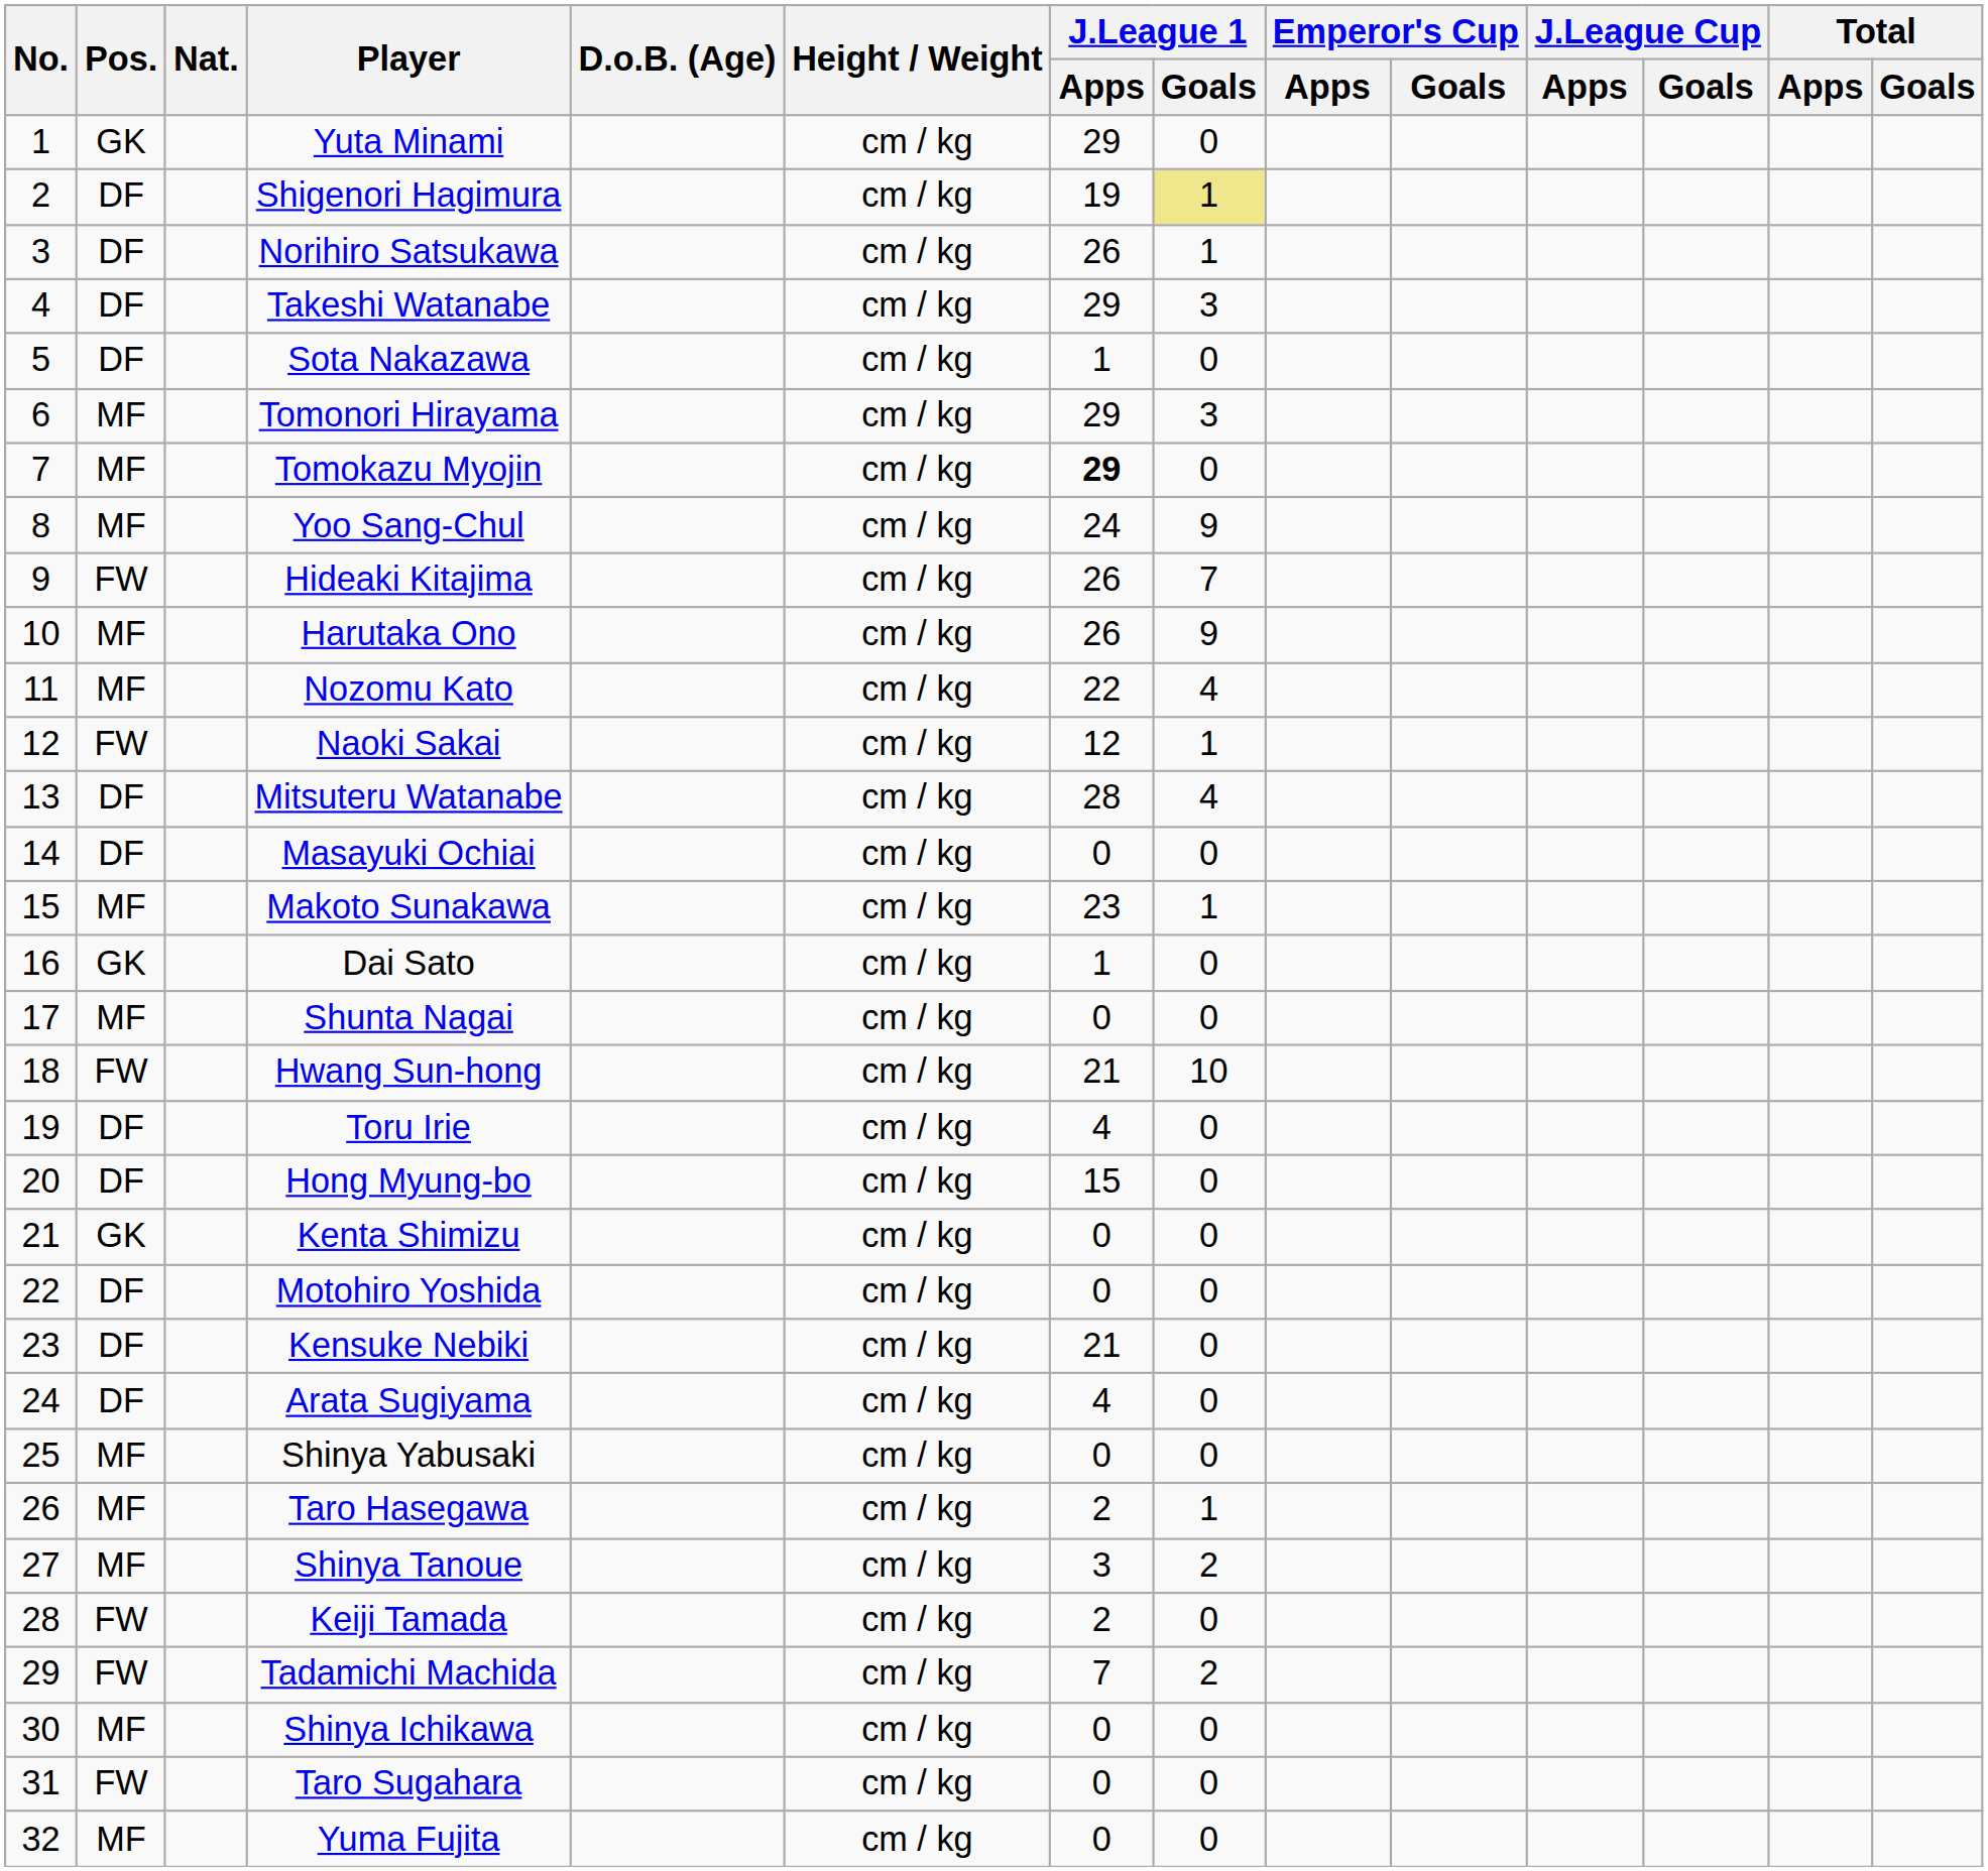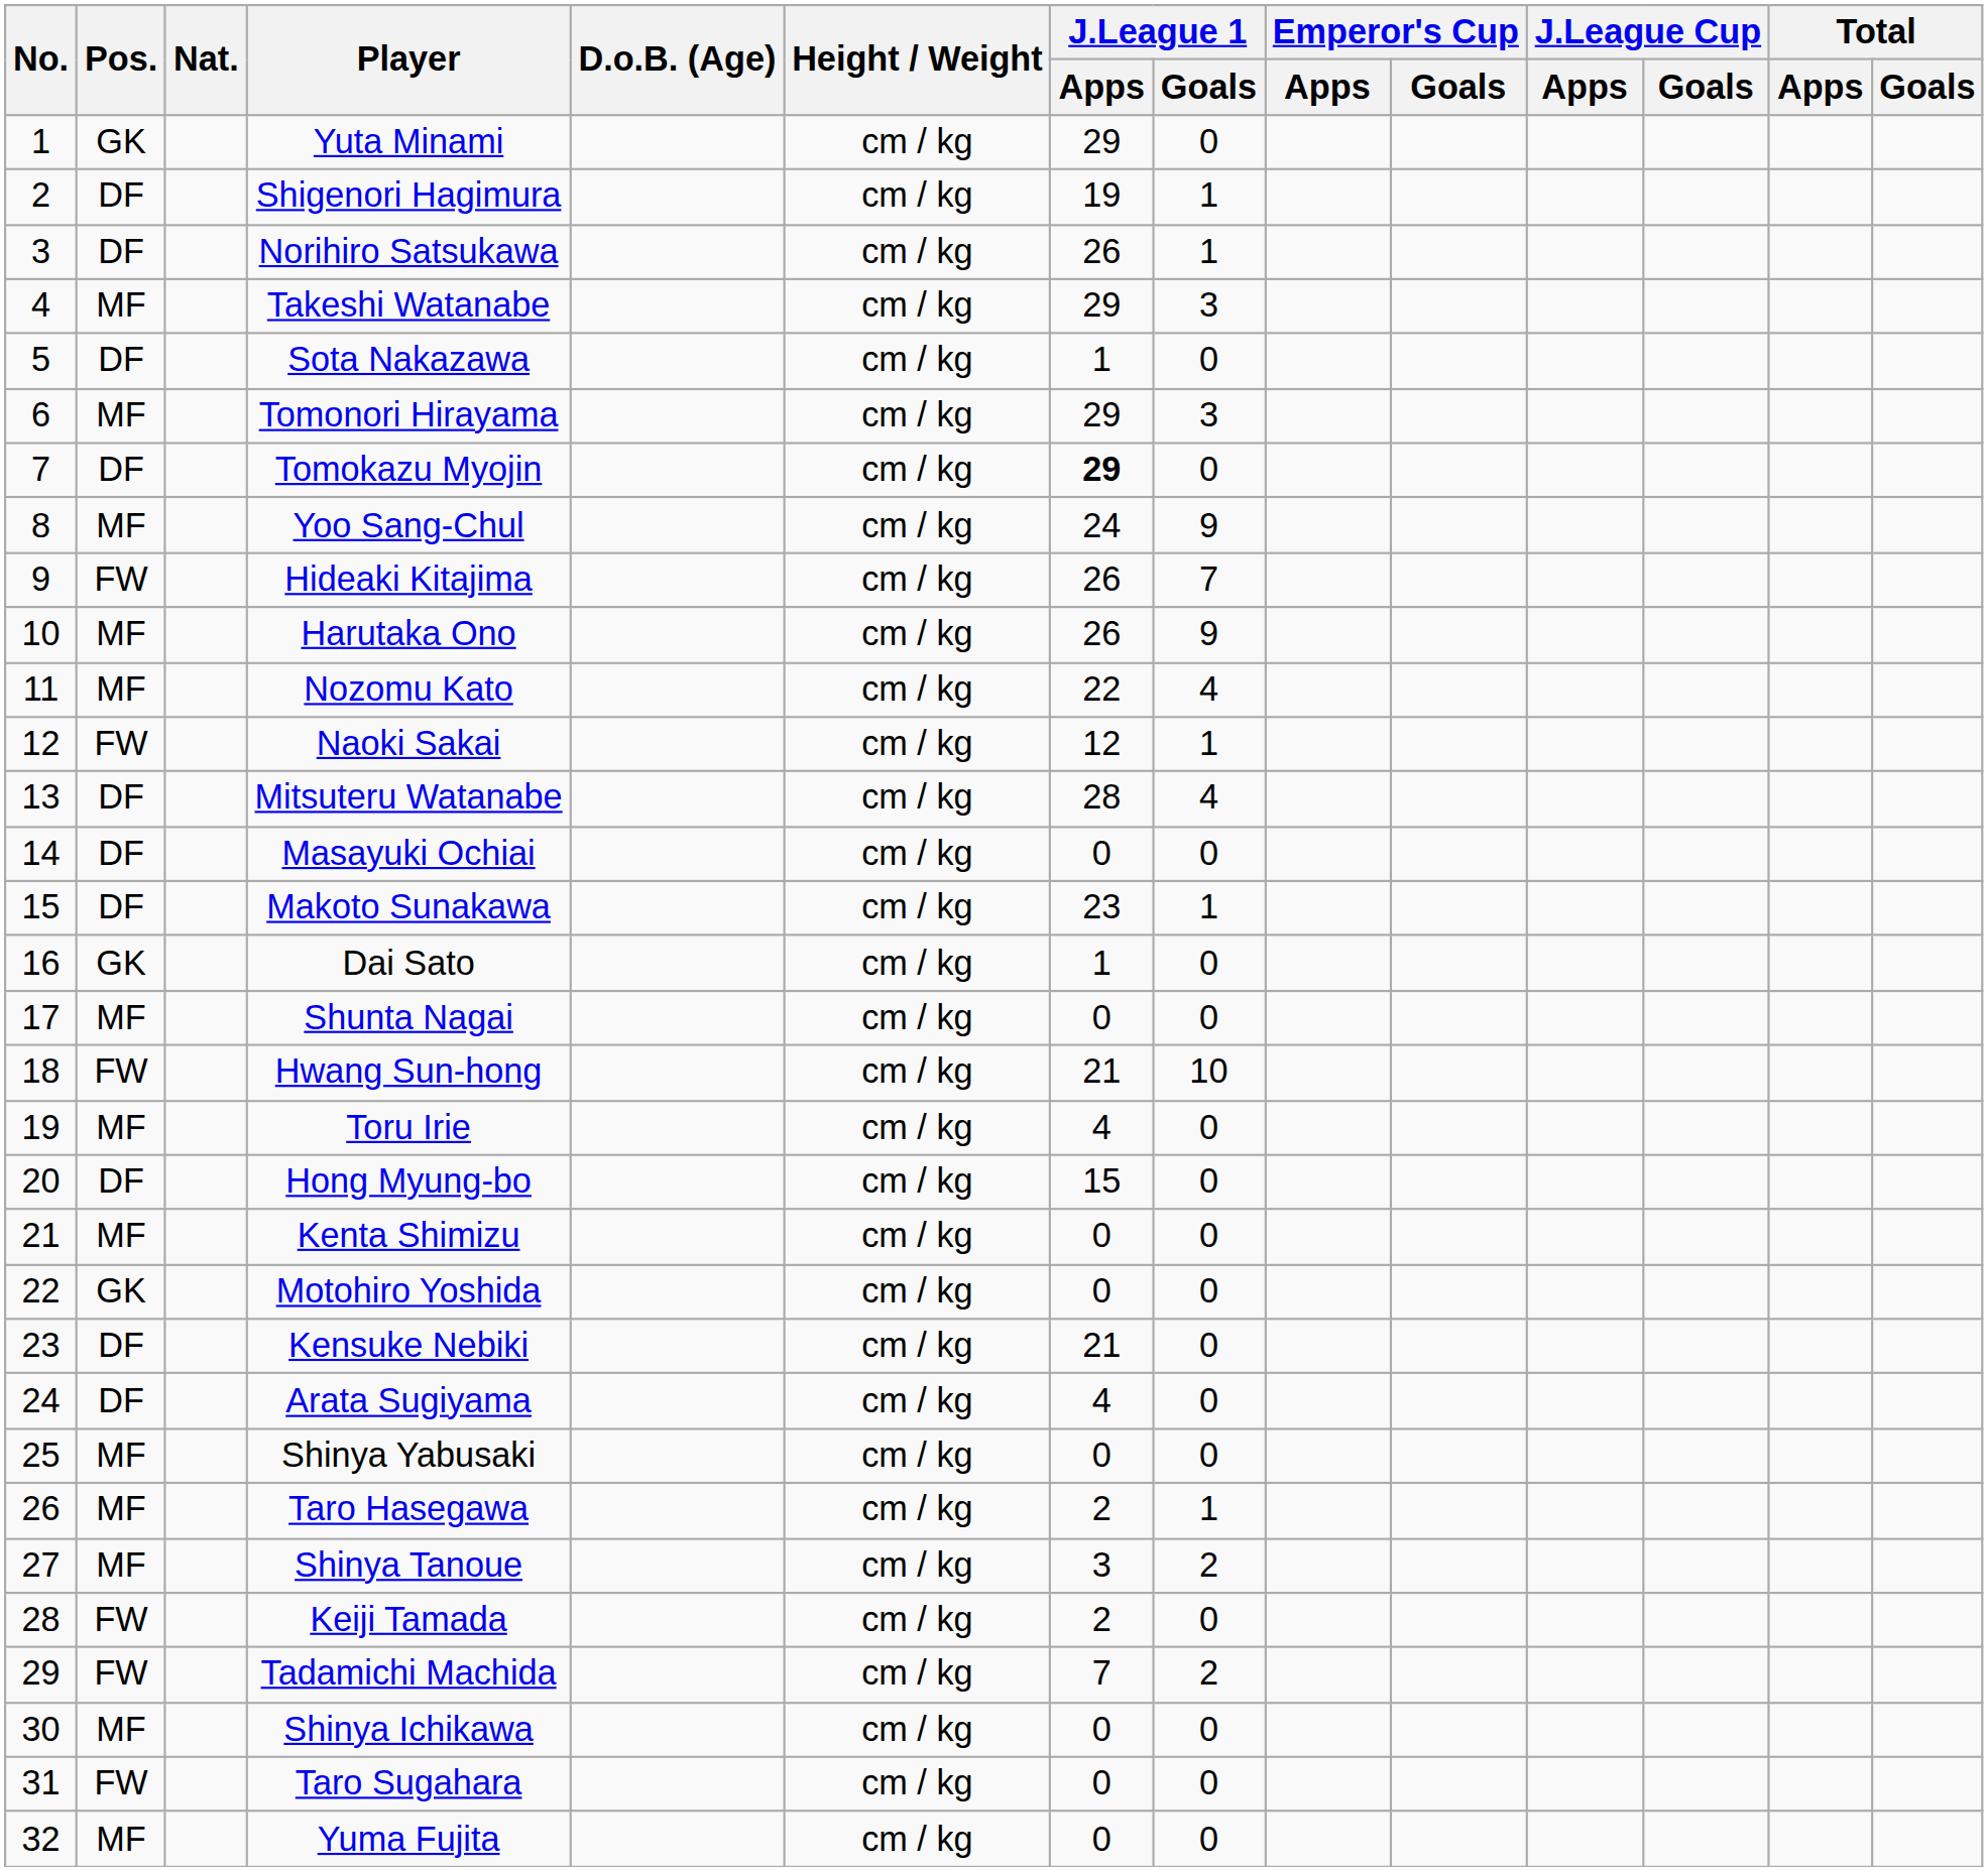 <table class="wikitable" style="text-align:center;">
 <tr>
 <th rowspan="2">No.</th>
 <th rowspan="2">Pos.</th>
 <th rowspan="2">Nat.</th>
 <th rowspan="2">Player</th>
 <th rowspan="2">D.o.B. (Age)</th>
 <th rowspan="2">Height / Weight</th>
 <th colspan="2"><a href='#'>J.League 1</a></th>
 <th colspan="2"><a href='#'>Emperor's Cup</a></th>
 <th colspan="2"><a href='#'>J.League Cup</a></th>
 <th colspan="2">Total</th>
 </tr>
 <tr>
 <th>Apps</th>
 <th>Goals</th>
 <th>Apps</th>
 <th>Goals</th>
 <th>Apps</th>
 <th>Goals</th>
 <th>Apps</th>
 <th>Goals</th>
 </tr>
 <tr>
 <td>1</td>
 <td>GK</td>
 <td></td>
 <td><a href='#'>Yuta Minami</a></td>
 <td></td>
 <td>cm / kg</td>
 <td>29</td>
 <td>0</td>
 <td></td>
 <td></td>
 <td></td>
 <td></td>
 <td></td>
 <td></td>
 </tr>
 <tr>
 <td>2</td>
 <td>DF</td>
 <td></td>
 <td><a href='#'>Shigenori Hagimura</a></td>
 <td></td>
 <td>cm / kg</td>
 <td>19</td>
-<td style="background: khaki;">1</td>
+<td>1</td>
 <td></td>
 <td></td>
 <td></td>
 <td></td>
 <td></td>
 <td></td>
 </tr>
 <tr>
 <td>3</td>
 <td>DF</td>
 <td></td>
 <td><a href='#'>Norihiro Satsukawa</a></td>
 <td></td>
 <td>cm / kg</td>
 <td>26</td>
 <td>1</td>
 <td></td>
 <td></td>
 <td></td>
 <td></td>
 <td></td>
 <td></td>
 </tr>
 <tr>
 <td>4</td>
-<td>DF</td>
+<td>MF</td>
 <td></td>
 <td><a href='#'>Takeshi Watanabe</a></td>
 <td></td>
 <td>cm / kg</td>
 <td>29</td>
 <td>3</td>
 <td></td>
 <td></td>
 <td></td>
 <td></td>
 <td></td>
 <td></td>
 </tr>
 <tr>
 <td>5</td>
 <td>DF</td>
 <td></td>
 <td><a href='#'>Sota Nakazawa</a></td>
 <td></td>
 <td>cm / kg</td>
 <td>1</td>
 <td>0</td>
 <td></td>
 <td></td>
 <td></td>
 <td></td>
 <td></td>
 <td></td>
 </tr>
 <tr>
 <td>6</td>
 <td>MF</td>
 <td></td>
 <td><a href='#'>Tomonori Hirayama</a></td>
 <td></td>
 <td>cm / kg</td>
 <td>29</td>
 <td>3</td>
 <td></td>
 <td></td>
 <td></td>
 <td></td>
 <td></td>
 <td></td>
 </tr>
 <tr>
 <td>7</td>
-<td>MF</td>
+<td>DF</td>
 <td></td>
 <td><a href='#'>Tomokazu Myojin</a></td>
 <td></td>
 <td>cm / kg</td>
 <td><strong>29</strong></td>
 <td>0</td>
 <td></td>
 <td></td>
 <td></td>
 <td></td>
 <td></td>
 <td></td>
 </tr>
 <tr>
 <td>8</td>
 <td>MF</td>
 <td></td>
 <td><a href='#'>Yoo Sang-Chul</a></td>
 <td></td>
 <td>cm / kg</td>
 <td>24</td>
 <td>9</td>
 <td></td>
 <td></td>
 <td></td>
 <td></td>
 <td></td>
 <td></td>
 </tr>
 <tr>
 <td>9</td>
 <td>FW</td>
 <td></td>
 <td><a href='#'>Hideaki Kitajima</a></td>
 <td></td>
 <td>cm / kg</td>
 <td>26</td>
 <td>7</td>
 <td></td>
 <td></td>
 <td></td>
 <td></td>
 <td></td>
 <td></td>
 </tr>
 <tr>
 <td>10</td>
 <td>MF</td>
 <td></td>
 <td><a href='#'>Harutaka Ono</a></td>
 <td></td>
 <td>cm / kg</td>
 <td>26</td>
 <td>9</td>
 <td></td>
 <td></td>
 <td></td>
 <td></td>
 <td></td>
 <td></td>
 </tr>
 <tr>
 <td>11</td>
 <td>MF</td>
 <td></td>
 <td><a href='#'>Nozomu Kato</a></td>
 <td></td>
 <td>cm / kg</td>
 <td>22</td>
 <td>4</td>
 <td></td>
 <td></td>
 <td></td>
 <td></td>
 <td></td>
 <td></td>
 </tr>
 <tr>
 <td>12</td>
 <td>FW</td>
 <td></td>
 <td><a href='#'>Naoki Sakai</a></td>
 <td></td>
 <td>cm / kg</td>
 <td>12</td>
 <td>1</td>
 <td></td>
 <td></td>
 <td></td>
 <td></td>
 <td></td>
 <td></td>
 </tr>
 <tr>
 <td>13</td>
 <td>DF</td>
 <td></td>
 <td><a href='#'>Mitsuteru Watanabe</a></td>
 <td></td>
 <td>cm / kg</td>
 <td>28</td>
 <td>4</td>
 <td></td>
 <td></td>
 <td></td>
 <td></td>
 <td></td>
 <td></td>
 </tr>
 <tr>
 <td>14</td>
 <td>DF</td>
 <td></td>
 <td><a href='#'>Masayuki Ochiai</a></td>
 <td></td>
 <td>cm / kg</td>
 <td>0</td>
 <td>0</td>
 <td></td>
 <td></td>
 <td></td>
 <td></td>
 <td></td>
 <td></td>
 </tr>
 <tr>
 <td>15</td>
-<td>MF</td>
+<td>DF</td>
 <td></td>
 <td><a href='#'>Makoto Sunakawa</a></td>
 <td></td>
 <td>cm / kg</td>
 <td>23</td>
 <td>1</td>
 <td></td>
 <td></td>
 <td></td>
 <td></td>
 <td></td>
 <td></td>
 </tr>
 <tr>
 <td>16</td>
 <td>GK</td>
 <td></td>
 <td>Dai Sato</td>
 <td></td>
 <td>cm / kg</td>
 <td>1</td>
 <td>0</td>
 <td></td>
 <td></td>
 <td></td>
 <td></td>
 <td></td>
 <td></td>
 </tr>
 <tr>
 <td>17</td>
 <td>MF</td>
 <td></td>
 <td><a href='#'>Shunta Nagai</a></td>
 <td></td>
 <td>cm / kg</td>
 <td>0</td>
 <td>0</td>
 <td></td>
 <td></td>
 <td></td>
 <td></td>
 <td></td>
 <td></td>
 </tr>
 <tr>
 <td>18</td>
 <td>FW</td>
 <td></td>
 <td><a href='#'>Hwang Sun-hong</a></td>
 <td></td>
 <td>cm / kg</td>
 <td>21</td>
 <td>10</td>
 <td></td>
 <td></td>
 <td></td>
 <td></td>
 <td></td>
 <td></td>
 </tr>
 <tr>
 <td>19</td>
-<td>DF</td>
+<td>MF</td>
 <td></td>
 <td><a href='#'>Toru Irie</a></td>
 <td></td>
 <td>cm / kg</td>
 <td>4</td>
 <td>0</td>
 <td></td>
 <td></td>
 <td></td>
 <td></td>
 <td></td>
 <td></td>
 </tr>
 <tr>
 <td>20</td>
 <td>DF</td>
 <td></td>
 <td><a href='#'>Hong Myung-bo</a></td>
 <td></td>
 <td>cm / kg</td>
 <td>15</td>
 <td>0</td>
 <td></td>
 <td></td>
 <td></td>
 <td></td>
 <td></td>
 <td></td>
 </tr>
 <tr>
 <td>21</td>
-<td>GK</td>
+<td>MF</td>
 <td></td>
 <td><a href='#'>Kenta Shimizu</a></td>
 <td></td>
 <td>cm / kg</td>
 <td>0</td>
 <td>0</td>
 <td></td>
 <td></td>
 <td></td>
 <td></td>
 <td></td>
 <td></td>
 </tr>
 <tr>
 <td>22</td>
-<td>DF</td>
+<td>GK</td>
 <td></td>
 <td><a href='#'>Motohiro Yoshida</a></td>
 <td></td>
 <td>cm / kg</td>
 <td>0</td>
 <td>0</td>
 <td></td>
 <td></td>
 <td></td>
 <td></td>
 <td></td>
 <td></td>
 </tr>
 <tr>
 <td>23</td>
 <td>DF</td>
 <td></td>
 <td><a href='#'>Kensuke Nebiki</a></td>
 <td></td>
 <td>cm / kg</td>
 <td>21</td>
 <td>0</td>
 <td></td>
 <td></td>
 <td></td>
 <td></td>
 <td></td>
 <td></td>
 </tr>
 <tr>
 <td>24</td>
 <td>DF</td>
 <td></td>
 <td><a href='#'>Arata Sugiyama</a></td>
 <td></td>
 <td>cm / kg</td>
 <td>4</td>
 <td>0</td>
 <td></td>
 <td></td>
 <td></td>
 <td></td>
 <td></td>
 <td></td>
 </tr>
 <tr>
 <td>25</td>
 <td>MF</td>
 <td></td>
 <td>Shinya Yabusaki</td>
 <td></td>
 <td>cm / kg</td>
 <td>0</td>
 <td>0</td>
 <td></td>
 <td></td>
 <td></td>
 <td></td>
 <td></td>
 <td></td>
 </tr>
 <tr>
 <td>26</td>
 <td>MF</td>
 <td></td>
 <td><a href='#'>Taro Hasegawa</a></td>
 <td></td>
 <td>cm / kg</td>
 <td>2</td>
 <td>1</td>
 <td></td>
 <td></td>
 <td></td>
 <td></td>
 <td></td>
 <td></td>
 </tr>
 <tr>
 <td>27</td>
 <td>MF</td>
 <td></td>
 <td><a href='#'>Shinya Tanoue</a></td>
 <td></td>
 <td>cm / kg</td>
 <td>3</td>
 <td>2</td>
 <td></td>
 <td></td>
 <td></td>
 <td></td>
 <td></td>
 <td></td>
 </tr>
 <tr>
 <td>28</td>
 <td>FW</td>
 <td></td>
 <td><a href='#'>Keiji Tamada</a></td>
 <td></td>
 <td>cm / kg</td>
 <td>2</td>
 <td>0</td>
 <td></td>
 <td></td>
 <td></td>
 <td></td>
 <td></td>
 <td></td>
 </tr>
 <tr>
 <td>29</td>
 <td>FW</td>
 <td></td>
 <td><a href='#'>Tadamichi Machida</a></td>
 <td></td>
 <td>cm / kg</td>
 <td>7</td>
 <td>2</td>
 <td></td>
 <td></td>
 <td></td>
 <td></td>
 <td></td>
 <td></td>
 </tr>
 <tr>
 <td>30</td>
 <td>MF</td>
 <td></td>
 <td><a href='#'>Shinya Ichikawa</a></td>
 <td></td>
 <td>cm / kg</td>
 <td>0</td>
 <td>0</td>
 <td></td>
 <td></td>
 <td></td>
 <td></td>
 <td></td>
 <td></td>
 </tr>
 <tr>
 <td>31</td>
 <td>FW</td>
 <td></td>
 <td><a href='#'>Taro Sugahara</a></td>
 <td></td>
 <td>cm / kg</td>
 <td>0</td>
 <td>0</td>
 <td></td>
 <td></td>
 <td></td>
 <td></td>
 <td></td>
 <td></td>
 </tr>
 <tr>
 <td>32</td>
 <td>MF</td>
 <td></td>
 <td><a href='#'>Yuma Fujita</a></td>
 <td></td>
 <td>cm / kg</td>
 <td>0</td>
 <td>0</td>
 <td></td>
 <td></td>
 <td></td>
 <td></td>
 <td></td>
 <td></td>
 </tr>
 </table>
